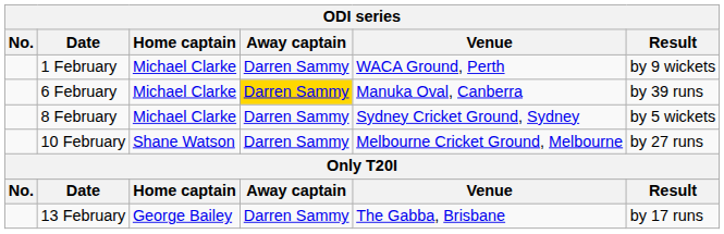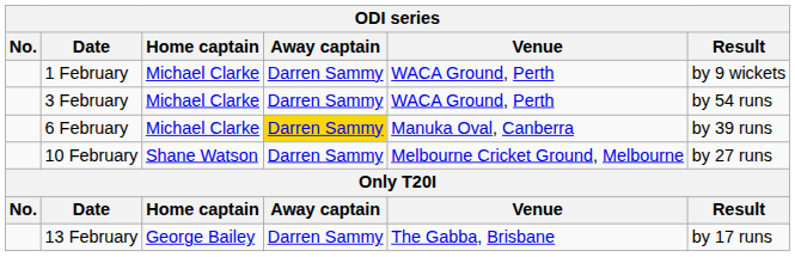 <table class="wikitable">
 <tr>
 <th colspan="6">ODI series</th>
 </tr>
 <tr>
 <th>No.</th>
 <th>Date</th>
 <th>Home captain</th>
 <th>Away captain</th>
 <th>Venue</th>
 <th>Result</th>
 </tr>
 <tr>
 <td></td>
 <td>1 February</td>
 <td><a href='#'>Michael Clarke</a></td>
 <td><a href='#'>Darren Sammy</a></td>
 <td><a href='#'>WACA Ground</a>, <a href='#'>Perth</a></td>
 <td> by 9 wickets</td>
 </tr>
 <tr>
 <td></td>
+<td>3 February</td>
+<td><a href='#'>Michael Clarke</a></td>
+<td><a href='#'>Darren Sammy</a></td>
+<td><a href='#'>WACA Ground</a>, <a href='#'>Perth</a></td>
+<td> by 54 runs</td>
+</tr>
+<tr>
+<td></td>
 <td>6 February</td>
 <td><a href='#'>Michael Clarke</a></td>
 <td style="background: gold;"><a href='#'>Darren Sammy</a></td>
 <td><a href='#'>Manuka Oval</a>, <a href='#'>Canberra</a></td>
 <td> by 39 runs</td>
-</tr>
-<tr>
-<td></td>
-<td>8 February</td>
-<td><a href='#'>Michael Clarke</a></td>
-<td><a href='#'>Darren Sammy</a></td>
-<td><a href='#'>Sydney Cricket Ground</a>, <a href='#'>Sydney</a></td>
-<td> by 5 wickets</td>
 </tr>
 <tr>
 <td></td>
 <td>10 February</td>
 <td><a href='#'>Shane Watson</a></td>
 <td><a href='#'>Darren Sammy</a></td>
 <td><a href='#'>Melbourne Cricket Ground</a>, <a href='#'>Melbourne</a></td>
 <td> by 27 runs</td>
 </tr>
 <tr>
 <th colspan="6">Only T20I</th>
 </tr>
 <tr>
 <th>No.</th>
 <th>Date</th>
 <th>Home captain</th>
 <th>Away captain</th>
 <th>Venue</th>
 <th>Result</th>
 </tr>
 <tr>
 <td></td>
 <td>13 February</td>
 <td><a href='#'>George Bailey</a></td>
 <td><a href='#'>Darren Sammy</a></td>
 <td><a href='#'>The Gabba</a>, <a href='#'>Brisbane</a></td>
 <td> by 17 runs</td>
 </tr>
 </table>
